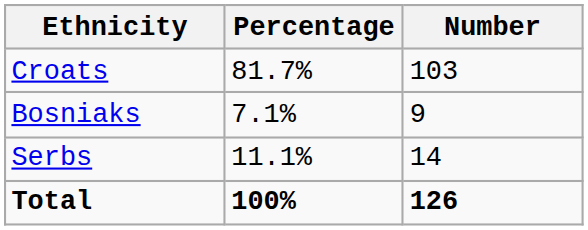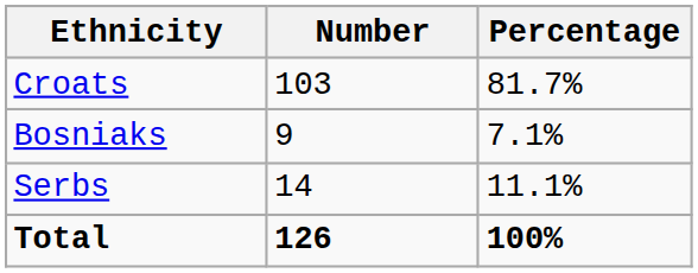 <table class="wikitable">
 <tr>
 <th width="100px">Ethnicity</th>
+<th width="80px">Number</th>
 <th width="80px">Percentage</th>
-<th width="80px">Number</th>
 </tr>
 <tr>
 <td><a href='#'>Croats</a></td>
+<td>103</td>
 <td>81.7%</td>
-<td>103</td>
 </tr>
 <tr>
 <td><a href='#'>Bosniaks</a></td>
+<td>9</td>
 <td>7.1%</td>
-<td>9</td>
 </tr>
 <tr>
 <td><a href='#'>Serbs</a></td>
+<td>14</td>
 <td>11.1%</td>
-<td>14</td>
 </tr>
 <tr>
 <td><strong>Total</strong></td>
+<td><strong>126</strong></td>
 <td><strong>100%</strong></td>
-<td><strong>126</strong></td>
 </tr>
 </table>
